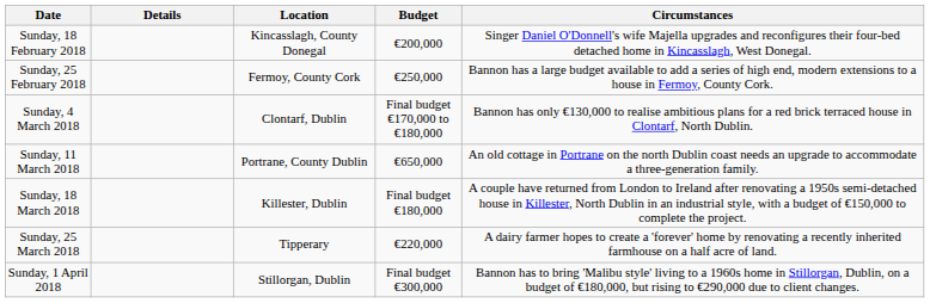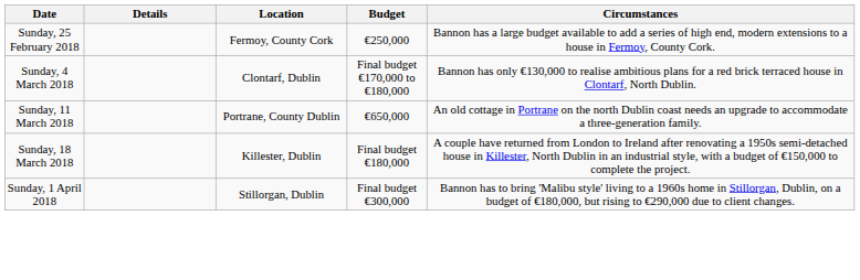 <table class="wikitable">
 <tr>
 <th rowspan="1" width="100">Date</th>
 <th rowspan="1" width="170">Details</th>
 <th rowspan="1" width="170">Location</th>
 <th rowspan="1" width="100">Budget</th>
 <th rowspan="1" width="570">Circumstances</th>
-</tr>
-<tr>
-<td align="center">Sunday, 18 February 2018</td>
-<td align="center"></td>
-<td align="center">Kincasslagh, County Donegal</td>
-<td align="center">€200,000</td>
-<td align="center">Singer <a href='#'>Daniel O'Donnell</a>'s wife Majella upgrades and reconfigures their four-bed detached home in <a href='#'>Kincasslagh</a>, West Donegal.</td>
 </tr>
 <tr>
 <td align="center">Sunday, 25 February 2018</td>
 <td align="center"></td>
 <td align="center">Fermoy, County Cork</td>
 <td align="center">€250,000</td>
 <td align="center">Bannon has a large budget available to add a series of high end, modern extensions to a house in <a href='#'>Fermoy</a>, County Cork.</td>
 </tr>
 <tr>
 <td align="center">Sunday, 4 March 2018</td>
 <td align="center"></td>
 <td align="center">Clontarf, Dublin</td>
 <td align="center">Final budget €170,000 to €180,000</td>
 <td align="center">Bannon has only €130,000 to realise ambitious plans for a red brick terraced house in <a href='#'>Clontarf</a>, North Dublin.</td>
 </tr>
 <tr>
 <td align="center">Sunday, 11 March 2018</td>
 <td align="center"></td>
 <td align="center">Portrane, County Dublin</td>
 <td align="center">€650,000</td>
 <td align="center">An old cottage in <a href='#'>Portrane</a> on the north Dublin coast needs an upgrade to accommodate a three-generation family.</td>
 </tr>
 <tr>
 <td align="center">Sunday, 18 March 2018</td>
 <td align="center"></td>
 <td align="center">Killester, Dublin</td>
 <td align="center">Final budget €180,000</td>
 <td align="center">A couple have returned from London to Ireland after renovating a 1950s semi-detached house in <a href='#'>Killester</a>, North Dublin in an industrial style, with a budget of €150,000 to complete the project.</td>
 </tr>
 <tr>
-<td align="center">Sunday, 25 March 2018</td>
-<td align="center"></td>
-<td align="center">Tipperary</td>
-<td align="center">€220,000</td>
-<td align="center">A dairy farmer hopes to create a 'forever' home by renovating a recently inherited farmhouse on a half acre of land.</td>
-</tr>
-<tr>
 <td align="center">Sunday, 1 April 2018</td>
 <td align="center"></td>
 <td align="center">Stillorgan, Dublin</td>
 <td align="center">Final budget €300,000</td>
 <td align="center">Bannon has to bring 'Malibu style' living to a 1960s home in <a href='#'>Stillorgan</a>, Dublin, on a budget of €180,000, but rising to €290,000 due to client changes.</td>
 </tr>
 </table>
